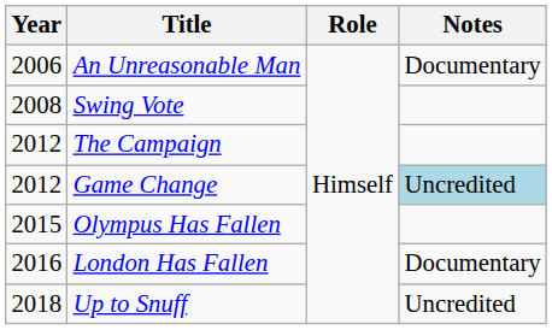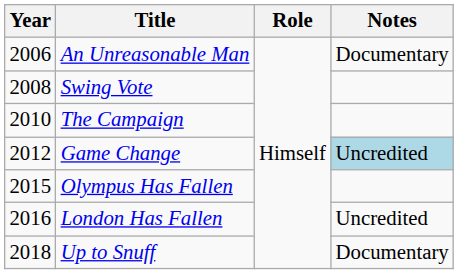 <table class="wikitable sortable">
 <tr>
 <th>Year</th>
 <th>Title</th>
 <th>Role</th>
 <th>Notes</th>
 </tr>
 <tr>
 <td>2006</td>
 <td><em><a href='#'>An Unreasonable Man</a></em></td>
 <td rowspan="7">Himself</td>
 <td>Documentary</td>
 </tr>
 <tr>
 <td>2008</td>
 <td><a href='#'><em>Swing Vote</em></a></td>
 <td></td>
 </tr>
 <tr>
-<td>2012</td>
+<td>2010</td>
 <td><a href='#'><em>The Campaign</em></a></td>
 <td></td>
 </tr>
 <tr>
 <td>2012</td>
 <td><a href='#'><em>Game Change</em></a></td>
 <td style="background: lightblue;">Uncredited</td>
 </tr>
 <tr>
 <td>2015</td>
 <td><em><a href='#'>Olympus Has Fallen</a></em></td>
 <td></td>
 </tr>
 <tr>
 <td>2016</td>
 <td><em><a href='#'>London Has Fallen</a></em></td>
-<td>Documentary</td>
+<td>Uncredited</td>
 </tr>
 <tr>
 <td>2018</td>
 <td><em><a href='#'>Up to Snuff</a></em></td>
-<td>Uncredited</td>
+<td>Documentary</td>
 </tr>
 </table>
